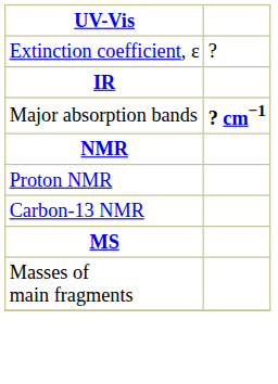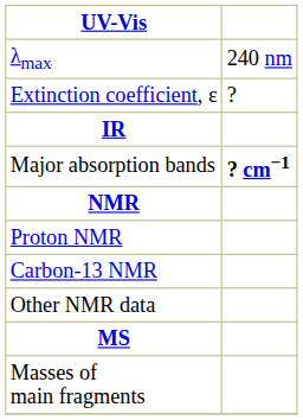 <table border="1" cellspacing="0" cellpadding="3" style="margin: 0 0 0 0.5em; background: #FFFFFF; border-collapse: collapse; border-color: #C0C090;">
 <tr>
 <th><a href='#'>UV-Vis</a></th>
+</tr>
+<tr>
+<td><a href='#'>λ<sub>max</sub></a></td>
+<td>240 <a href='#'>nm</a></td>
 </tr>
 <tr>
 <td><a href='#'>Extinction coefficient</a>, ε</td>
 <td>?</td>
 </tr>
 <tr>
 <th><a href='#'>IR</a></th>
 </tr>
 <tr>
 <td>Major absorption bands</td>
 <td><strong>? <a href='#'>cm</a><sup>−1</sup></strong></td>
 </tr>
 <tr>
 <th><a href='#'>NMR</a></th>
 </tr>
 <tr>
 <td><a href='#'>Proton NMR</a> </td>
 <td> </td>
 </tr>
 <tr>
 <td><a href='#'>Carbon-13 NMR</a> </td>
 <td> </td>
 </tr>
 <tr>
+<td>Other NMR data </td>
+<td> </td>
+</tr>
+<tr>
 <th><a href='#'>MS</a></th>
 </tr>
 <tr>
 <td>Masses of <br>main fragments</td>
 <td>  </td>
 </tr>
 <tr>
 </tr>
 </table>
